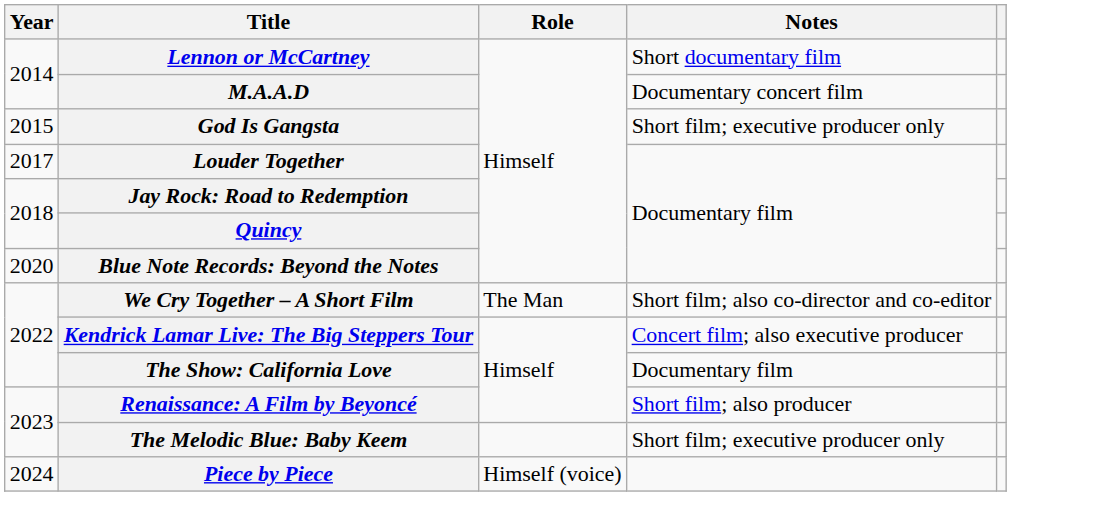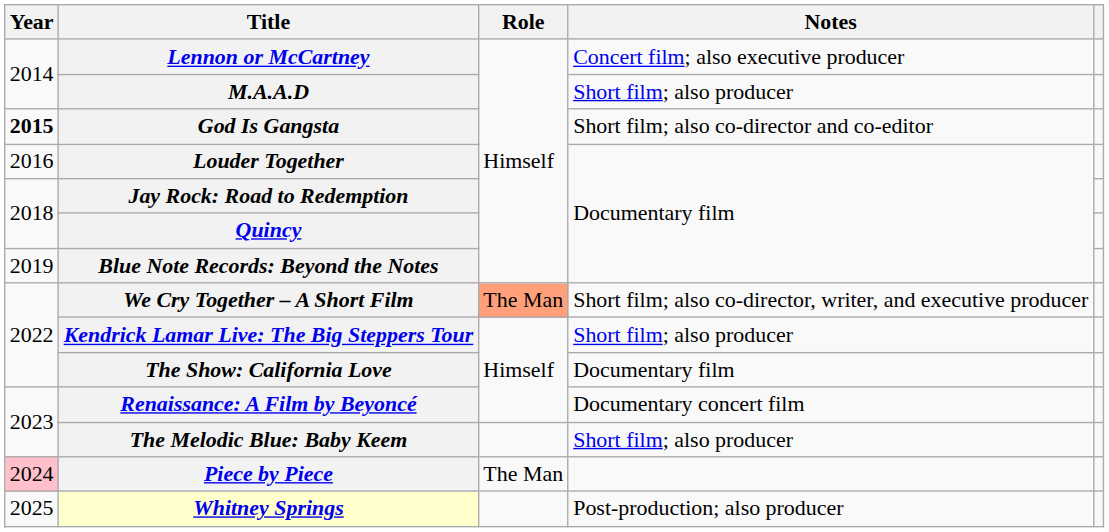 <table class="wikitable plainrowheaders sortable" style="margin-right: 0;">
 <tr>
 <th scope="col">Year</th>
 <th scope="col">Title</th>
 <th scope="col">Role</th>
 <th scope="col" class="sortable">Notes</th>
 <th scope="col" class="unsortable"></th>
 </tr>
 <tr>
 <td rowspan="2">2014</td>
 <th scope="row"><em><a href='#'>Lennon or McCartney</a></em></th>
 <td rowspan="7">Himself</td>
-<td>Short <a href='#'>documentary film</a></td>
+<td><a href='#'>Concert film</a>; also executive producer</td>
 <td style="text-align:center;"></td>
 </tr>
 <tr>
 <th scope="row"><em>M.A.A.D</em></th>
-<td>Documentary concert film</td>
+<td><a href='#'>Short film</a>; also producer</td>
 <td style="text-align:center;"></td>
 </tr>
 <tr>
-<td>2015</td>
+<td><strong>2015</strong></td>
 <th scope="row"><em>God Is Gangsta</em></th>
-<td>Short film; executive producer only</td>
+<td>Short film; also co-director and co-editor</td>
 <td style="text-align:center;"></td>
 </tr>
 <tr>
-<td>2017</td>
+<td>2016</td>
 <th scope="row"><em>Louder Together</em></th>
 <td rowspan="4">Documentary film</td>
 <td style="text-align:center;"></td>
 </tr>
 <tr>
 <td rowspan="2">2018</td>
 <th scope="row"><em>Jay Rock: Road to Redemption</em></th>
 <td style="text-align:center;"></td>
 </tr>
 <tr>
 <th scope="row"><em><a href='#'>Quincy</a></em></th>
 <td style="text-align:center;"></td>
 </tr>
 <tr>
-<td>2020</td>
+<td>2019</td>
 <th scope="row"><em>Blue Note Records: Beyond the Notes</em></th>
 <td style="text-align:center;"></td>
 </tr>
 <tr>
 <td rowspan="3">2022</td>
 <th scope="row"><em>We Cry Together – A Short Film</em></th>
-<td>The Man</td>
-<td>Short film; also co-director and co-editor</td>
+<td style="background: lightsalmon;">The Man</td>
+<td>Short film; also co-director, writer, and executive producer</td>
 <td style="text-align:center;"></td>
 </tr>
 <tr>
 <th scope="row"><em><a href='#'>Kendrick Lamar Live: The Big Steppers Tour</a></em></th>
 <td rowspan="3">Himself</td>
-<td><a href='#'>Concert film</a>; also executive producer</td>
+<td><a href='#'>Short film</a>; also producer</td>
 <td style="text-align:center;"></td>
 </tr>
 <tr>
 <th scope="row"><em>The Show: California Love</em></th>
 <td>Documentary film</td>
 <td style="text-align:center;"></td>
 </tr>
 <tr>
 <td rowspan="2">2023</td>
 <th scope="row"><em><a href='#'>Renaissance: A Film by Beyoncé</a></em></th>
-<td><a href='#'>Short film</a>; also producer</td>
+<td>Documentary concert film</td>
 <td style="text-align:center;"></td>
 </tr>
 <tr>
 <th scope="row"><em>The Melodic Blue: Baby Keem</em></th>
 <td></td>
-<td>Short film; executive producer only</td>
+<td><a href='#'>Short film</a>; also producer</td>
 <td style="text-align:center;"></td>
 </tr>
 <tr>
-<td>2024</td>
+<td style="background: pink;">2024</td>
 <th scope="row"><em><a href='#'>Piece by Piece</a></em></th>
-<td>Himself (voice)</td>
+<td>The Man</td>
 <td></td>
 <td style="text-align:center;"></td>
 </tr>
+<tr>
+<td>2025</td>
+<th scope="row" style="background:#ffc;"><em><a href='#'>Whitney Springs</a></em> </th>
+<td></td>
+<td>Post-production; also producer</td>
+<td style="text-align:center;"></td>
+</tr>
 </table>
